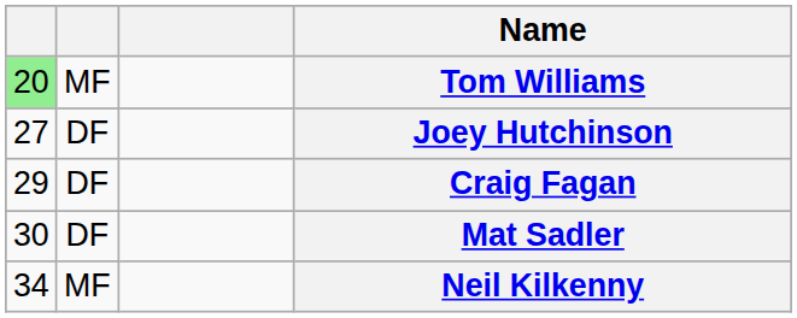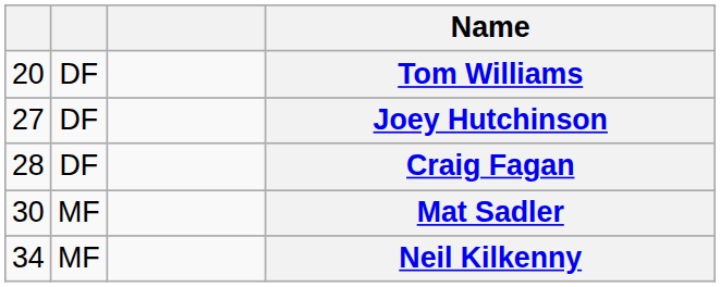 <table class="wikitable plainrowheaders" style="text-align:center;">
 <tr>
 <th scope="col"></th>
 <th scope="col"></th>
 <th scope="col" style="width:5em;"></th>
 <th scope="col" style="width:15em;">Name</th>
 </tr>
 <tr>
-<td style="background: lightgreen;">20</td>
-<td>MF</td>
+<td>20</td>
+<td>DF</td>
 <td></td>
 <th scope="row"><a href='#'>Tom Williams</a> </th>
 </tr>
 <tr>
 <td>27</td>
 <td>DF</td>
 <td></td>
 <th scope="row"><a href='#'>Joey Hutchinson</a> </th>
 </tr>
 <tr>
-<td>29</td>
+<td>28</td>
 <td>DF</td>
 <td></td>
 <th scope="row"><a href='#'>Craig Fagan</a> </th>
 </tr>
 <tr>
 <td>30</td>
-<td>DF</td>
+<td>MF</td>
 <td></td>
 <th scope="row"><a href='#'>Mat Sadler</a></th>
 </tr>
 <tr>
 <td>34</td>
 <td>MF</td>
 <td></td>
 <th scope="row"><a href='#'>Neil Kilkenny</a></th>
 </tr>
 </table>
